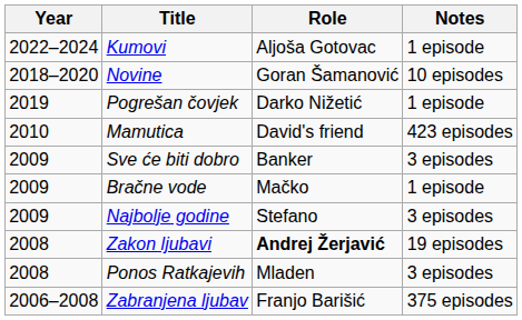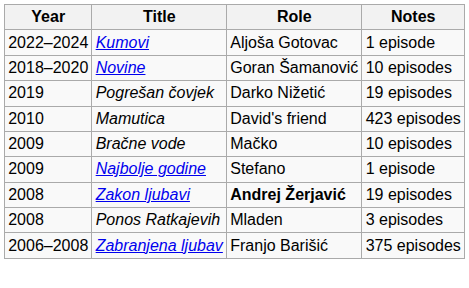 <table class="wikitable sortable">
 <tr>
 <th>Year</th>
 <th>Title</th>
 <th>Role</th>
 <th class="unsortable">Notes</th>
 </tr>
 <tr>
 <td>2022–2024</td>
 <td><em><a href='#'>Kumovi</a></em></td>
 <td>Aljoša Gotovac</td>
 <td>1 episode</td>
 </tr>
 <tr>
 <td>2018–2020</td>
 <td><em><a href='#'>Novine</a></em></td>
 <td>Goran Šamanović</td>
 <td>10 episodes</td>
 </tr>
 <tr>
 <td>2019</td>
 <td><em>Pogrešan čovjek</em></td>
 <td>Darko Nižetić</td>
-<td>1 episode</td>
+<td>19 episodes</td>
 </tr>
 <tr>
 <td>2010</td>
 <td><em>Mamutica</em></td>
 <td>David's friend</td>
 <td>423 episodes</td>
 </tr>
 <tr>
 <td>2009</td>
-<td><em>Sve će biti dobro</em></td>
-<td>Banker</td>
-<td>3 episodes</td>
-</tr>
-<tr>
-<td>2009</td>
 <td><em>Bračne vode</em></td>
 <td>Mačko</td>
-<td>1 episode</td>
+<td>10 episodes</td>
 </tr>
 <tr>
 <td>2009</td>
 <td><em><a href='#'>Najbolje godine</a></em></td>
 <td>Stefano</td>
-<td>3 episodes</td>
+<td>1 episode</td>
 </tr>
 <tr>
 <td>2008</td>
 <td><em><a href='#'>Zakon ljubavi</a></em></td>
 <td><strong>Andrej Žerjavić</strong></td>
 <td>19 episodes</td>
 </tr>
 <tr>
 <td>2008</td>
 <td><em>Ponos Ratkajevih</em></td>
 <td>Mladen</td>
 <td>3 episodes</td>
 </tr>
 <tr>
 <td>2006–2008</td>
 <td><em><a href='#'>Zabranjena ljubav</a></em></td>
 <td>Franjo Barišić</td>
 <td>375 episodes</td>
 </tr>
 </table>
